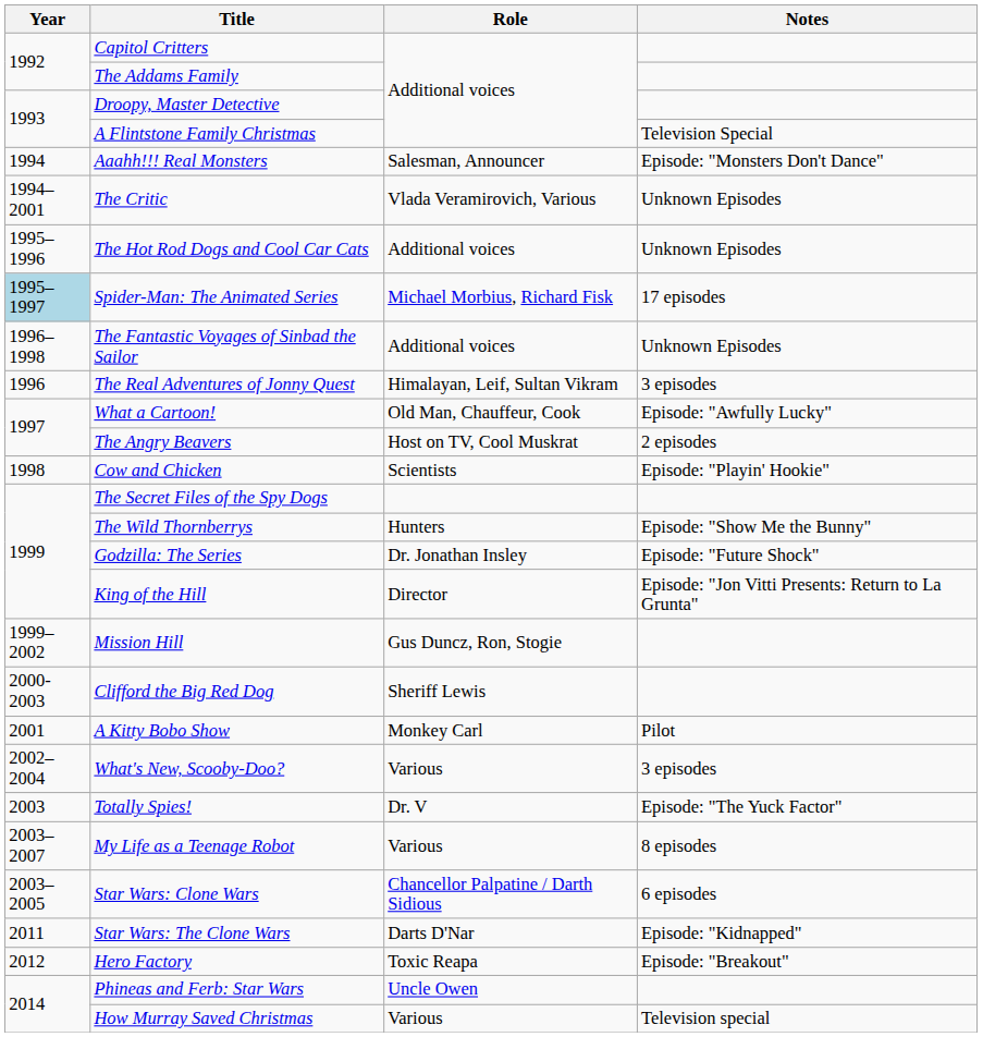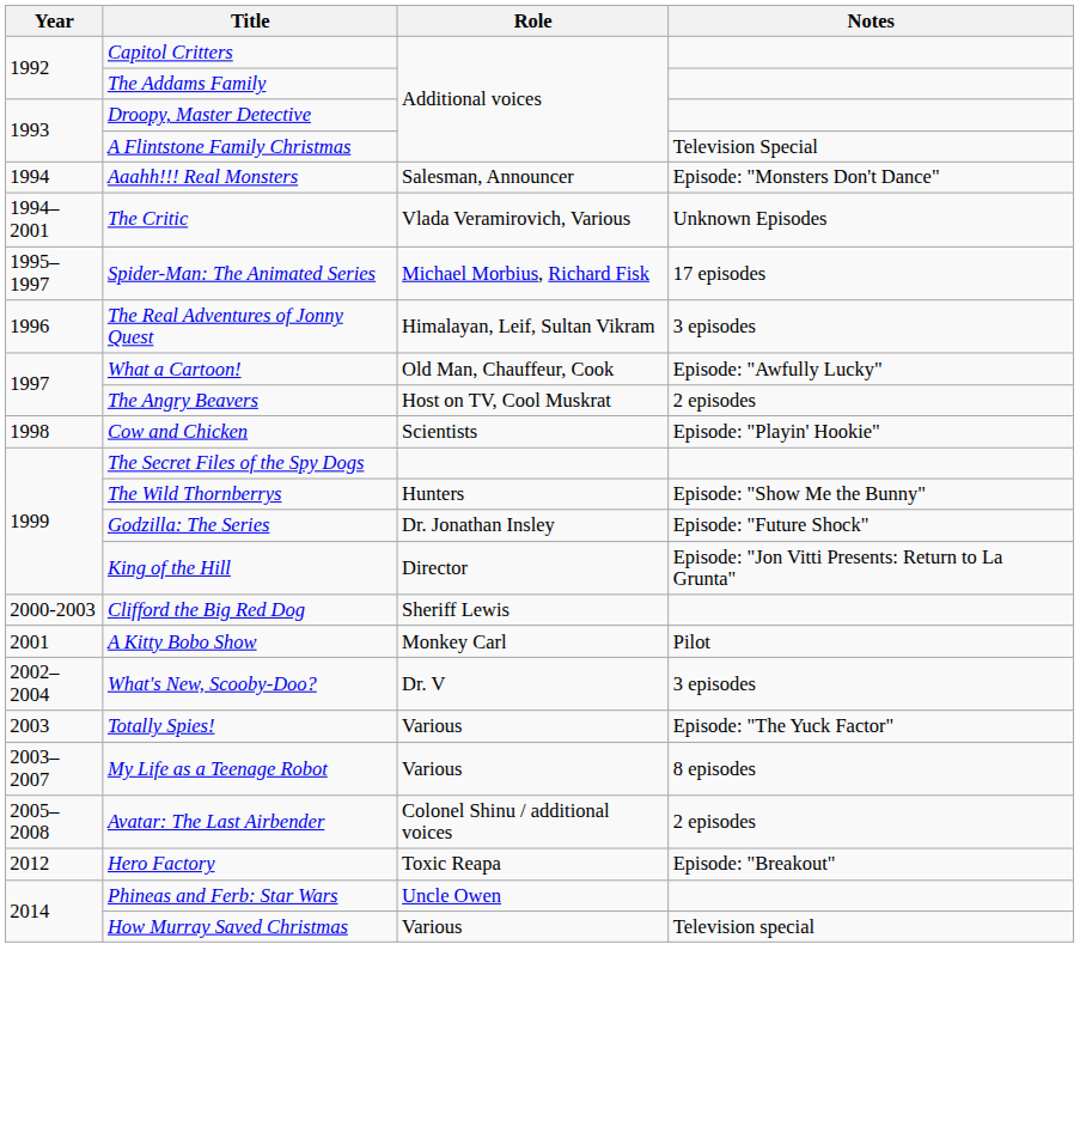 <table class="wikitable sortable">
 <tr>
 <th>Year</th>
 <th>Title</th>
 <th>Role</th>
 <th>Notes</th>
 </tr>
 <tr>
 <td rowspan="2">1992</td>
 <td><em><a href='#'>Capitol Critters</a></em></td>
 <td rowspan="4">Additional voices</td>
 <td></td>
 </tr>
 <tr>
 <td><a href='#'><em>The Addams Family</em></a></td>
 <td></td>
 </tr>
 <tr>
 <td rowspan="2">1993</td>
 <td><em><a href='#'>Droopy, Master Detective</a></em></td>
 <td></td>
 </tr>
 <tr>
 <td><em><a href='#'>A Flintstone Family Christmas</a></em></td>
 <td>Television Special</td>
 </tr>
 <tr>
 <td>1994</td>
 <td><em><a href='#'>Aaahh!!! Real Monsters</a></em></td>
 <td>Salesman, Announcer</td>
 <td>Episode: "Monsters Don't Dance"</td>
 </tr>
 <tr>
 <td>1994–2001</td>
 <td><em><a href='#'>The Critic</a></em></td>
 <td>Vlada Veramirovich, Various</td>
 <td>Unknown Episodes</td>
 </tr>
 <tr>
-<td>1995–1996</td>
-<td><em><a href='#'>The Hot Rod Dogs and Cool Car Cats</a></em></td>
-<td>Additional voices</td>
-<td>Unknown Episodes</td>
-</tr>
-<tr>
-<td style="background: lightblue;">1995–1997</td>
+<td>1995–1997</td>
 <td><em><a href='#'>Spider-Man: The Animated Series</a></em></td>
 <td><a href='#'>Michael Morbius</a>, <a href='#'>Richard Fisk</a></td>
 <td>17 episodes</td>
-</tr>
-<tr>
-<td>1996–1998</td>
-<td><em><a href='#'>The Fantastic Voyages of Sinbad the Sailor</a></em></td>
-<td>Additional voices</td>
-<td>Unknown Episodes</td>
 </tr>
 <tr>
 <td>1996</td>
 <td><em><a href='#'>The Real Adventures of Jonny Quest</a></em></td>
 <td>Himalayan, Leif, Sultan Vikram</td>
 <td>3 episodes</td>
 </tr>
 <tr>
 <td rowspan="2">1997</td>
 <td><em><a href='#'>What a Cartoon!</a></em></td>
 <td>Old Man, Chauffeur, Cook</td>
 <td>Episode: "Awfully Lucky"</td>
 </tr>
 <tr>
 <td><em><a href='#'>The Angry Beavers</a></em></td>
 <td>Host on TV, Cool Muskrat</td>
 <td>2 episodes</td>
 </tr>
 <tr>
 <td>1998</td>
 <td><em><a href='#'>Cow and Chicken</a></em></td>
 <td>Scientists</td>
 <td>Episode: "Playin' Hookie"</td>
 </tr>
 <tr>
 <td rowspan="4">1999</td>
 <td><em><a href='#'>The Secret Files of the Spy Dogs</a></em></td>
 <td></td>
 <td></td>
 </tr>
 <tr>
 <td><em><a href='#'>The Wild Thornberrys</a></em></td>
 <td>Hunters</td>
 <td>Episode: "Show Me the Bunny"</td>
 </tr>
 <tr>
 <td><em><a href='#'>Godzilla: The Series</a></em></td>
 <td>Dr. Jonathan Insley</td>
 <td>Episode: "Future Shock"</td>
 </tr>
 <tr>
 <td><em><a href='#'>King of the Hill</a></em></td>
 <td>Director</td>
 <td>Episode: "Jon Vitti Presents: Return to La Grunta"</td>
 </tr>
 <tr>
-<td>1999–2002</td>
-<td><em><a href='#'>Mission Hill</a></em></td>
-<td>Gus Duncz, Ron, Stogie</td>
-<td></td>
-</tr>
-<tr>
 <td>2000-2003</td>
 <td><em><a href='#'>Clifford the Big Red Dog</a></em></td>
 <td>Sheriff Lewis</td>
 </tr>
 <tr>
 <td>2001</td>
 <td><em><a href='#'>A Kitty Bobo Show</a></em></td>
 <td>Monkey Carl</td>
 <td>Pilot</td>
 </tr>
 <tr>
 <td>2002–2004</td>
 <td><em><a href='#'>What's New, Scooby-Doo?</a></em></td>
-<td>Various</td>
+<td>Dr. V</td>
 <td>3 episodes</td>
 </tr>
 <tr>
 <td>2003</td>
 <td><em><a href='#'>Totally Spies!</a></em></td>
-<td>Dr. V</td>
+<td>Various</td>
 <td>Episode: "The Yuck Factor"</td>
 </tr>
 <tr>
 <td>2003–2007</td>
 <td><em><a href='#'>My Life as a Teenage Robot</a></em></td>
 <td>Various</td>
 <td>8 episodes</td>
 </tr>
 <tr>
-<td>2003–2005</td>
-<td><em><a href='#'>Star Wars: Clone Wars</a></em></td>
-<td><a href='#'>Chancellor Palpatine / Darth Sidious</a></td>
-<td>6 episodes</td>
-</tr>
-<tr>
-<td>2011</td>
-<td><em><a href='#'>Star Wars: The Clone Wars</a></em></td>
-<td>Darts D'Nar</td>
-<td>Episode: "Kidnapped"</td>
+<td>2005–2008</td>
+<td><em><a href='#'>Avatar: The Last Airbender</a></em></td>
+<td>Colonel Shinu / additional voices</td>
+<td>2 episodes</td>
 </tr>
 <tr>
 <td>2012</td>
 <td><em><a href='#'>Hero Factory</a></em></td>
 <td>Toxic Reapa</td>
 <td>Episode: "Breakout"</td>
 </tr>
 <tr>
 <td rowspan="2">2014</td>
 <td><em><a href='#'>Phineas and Ferb: Star Wars</a></em></td>
 <td><a href='#'>Uncle Owen</a></td>
 <td></td>
 </tr>
 <tr>
 <td><em><a href='#'>How Murray Saved Christmas</a></em></td>
 <td>Various</td>
 <td>Television special</td>
 </tr>
 </table>
